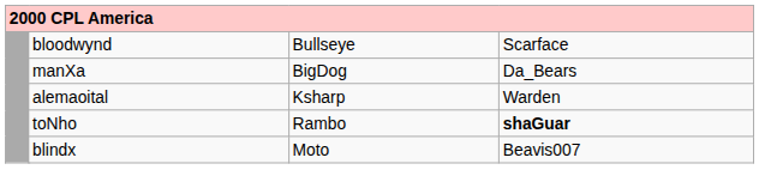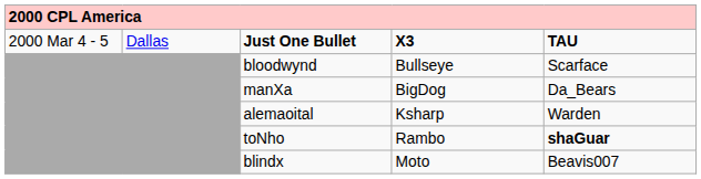 <table class="wikitable collapsible collapsed"  style="font-size:90%; margin:0; width:650px;">
 <tr>
 <th colspan="5" style="background:#ffcaca;text-align:left;">2000 CPL America </th>
+</tr>
+<tr>
+<td style="width:17%;">2000 Mar 4 - 5</td>
+<td style="width:17%;"> <a href='#'>Dallas</a></td>
+<td style="width:22%;"> <strong>Just One Bullet</strong></td>
+<td style="width:22%;"> <strong>X3</strong></td>
+<td style="width:22%;"> <strong>TAU</strong></td>
 </tr>
 <tr>
 <td colspan="2" rowspan="6" style="background:#aaa;"></td>
 <td> bloodwynd</td>
 <td> Bullseye</td>
 <td> Scarface</td>
 </tr>
 <tr>
 <td> manXa</td>
 <td> BigDog</td>
 <td> Da_Bears</td>
 </tr>
 <tr>
 <td> alemaoital</td>
 <td> Ksharp</td>
 <td> Warden</td>
 </tr>
 <tr>
 <td> toNho</td>
 <td> Rambo</td>
 <td><strong> shaGuar</strong></td>
 </tr>
 <tr>
 <td> blindx</td>
 <td> Moto</td>
 <td> Beavis007</td>
 </tr>
 </table>
